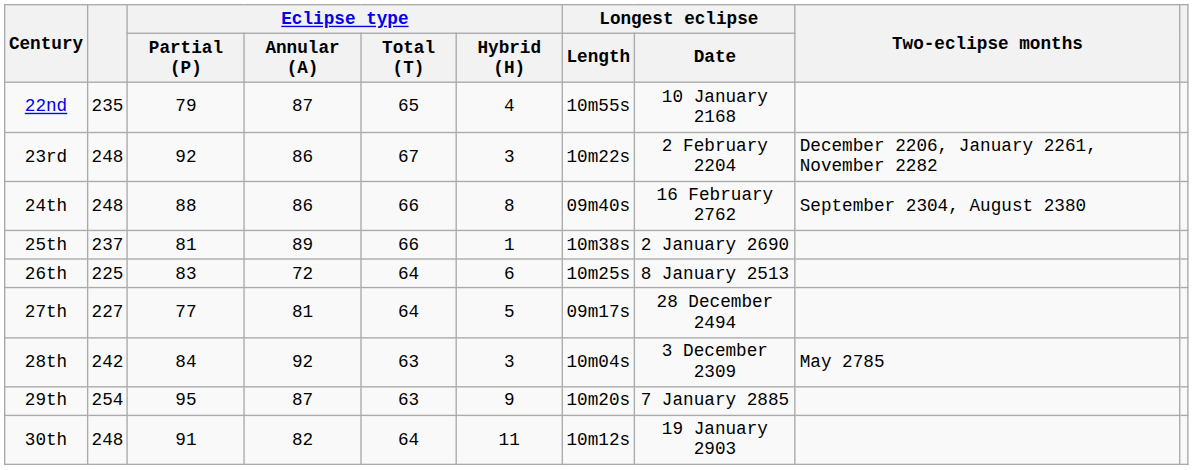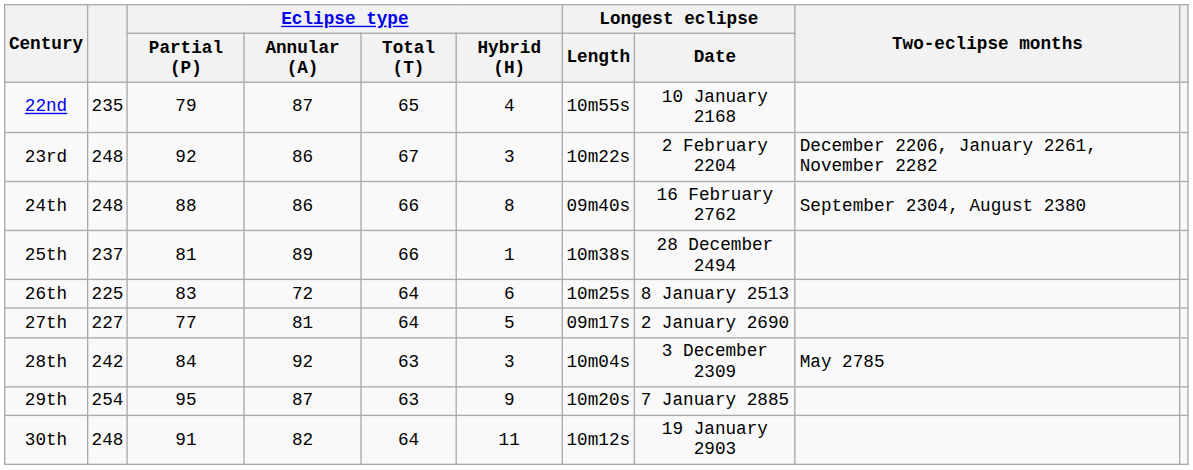 <table class="wikitable sortable" style="text-align: center;">
 <tr>
 <th rowspan=2>Century</th>
 <th rowspan=2></th>
 <th colspan=4><a href='#'>Eclipse type</a></th>
 <th colspan=2>Longest eclipse</th>
 <th rowspan=2 class="unsortable">Two-eclipse months</th>
 <th rowspan=2 class="unsortable"></th>
 </tr>
 <tr>
 <th>Partial (P)</th>
 <th>Annular (A)</th>
 <th>Total (T)</th>
 <th>Hybrid (H)</th>
 <th>Length</th>
 <th class="unsortable">Date</th>
 </tr>
 <tr>
 <td><a href='#'>22nd</a></td>
 <td>235</td>
 <td>79</td>
 <td>87</td>
 <td>65</td>
 <td>4</td>
 <td>10m55s</td>
 <td>10 January 2168</td>
 <td align=left></td>
 <td></td>
 </tr>
 <tr>
 <td>23rd</td>
 <td>248</td>
 <td>92</td>
 <td>86</td>
 <td>67</td>
 <td>3</td>
 <td>10m22s</td>
 <td>2 February 2204</td>
 <td align=left>December 2206, January 2261, November 2282</td>
 <td></td>
 </tr>
 <tr>
 <td>24th</td>
 <td>248</td>
 <td>88</td>
 <td>86</td>
 <td>66</td>
 <td>8</td>
 <td>09m40s</td>
 <td>16 February 2762</td>
 <td align=left>September 2304, August 2380</td>
 <td></td>
 </tr>
 <tr>
 <td>25th</td>
 <td>237</td>
 <td>81</td>
 <td>89</td>
 <td>66</td>
 <td>1</td>
 <td>10m38s</td>
-<td>2 January 2690</td>
+<td>28 December 2494</td>
 <td align=left></td>
 <td></td>
 </tr>
 <tr>
 <td>26th</td>
 <td>225</td>
 <td>83</td>
 <td>72</td>
 <td>64</td>
 <td>6</td>
 <td>10m25s</td>
 <td>8 January 2513</td>
 <td align=left></td>
 <td></td>
 </tr>
 <tr>
 <td>27th</td>
 <td>227</td>
 <td>77</td>
 <td>81</td>
 <td>64</td>
 <td>5</td>
 <td>09m17s</td>
-<td>28 December 2494</td>
+<td>2 January 2690</td>
 <td align=left></td>
 <td></td>
 </tr>
 <tr>
 <td>28th</td>
 <td>242</td>
 <td>84</td>
 <td>92</td>
 <td>63</td>
 <td>3</td>
 <td>10m04s</td>
 <td>3 December 2309</td>
 <td align=left>May 2785</td>
 <td></td>
 </tr>
 <tr>
 <td>29th</td>
 <td>254</td>
 <td>95</td>
 <td>87</td>
 <td>63</td>
 <td>9</td>
 <td>10m20s</td>
 <td>7 January 2885</td>
 <td align=left></td>
 <td></td>
 </tr>
 <tr>
 <td>30th</td>
 <td>248</td>
 <td>91</td>
 <td>82</td>
 <td>64</td>
 <td>11</td>
 <td>10m12s</td>
 <td>19 January 2903</td>
 <td align=left></td>
 <td></td>
 </tr>
 </table>
